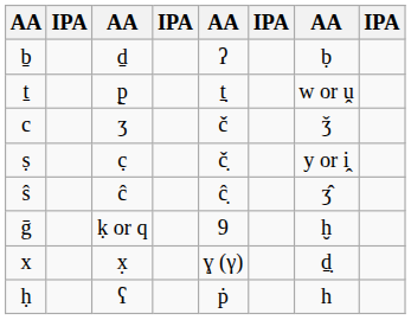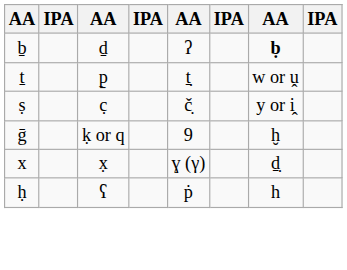 <table class=wikitable>
 <tr>
 <th>AA</th>
 <th>IPA</th>
 <th>AA</th>
 <th>IPA</th>
 <th>AA</th>
 <th>IPA</th>
 <th>AA</th>
 <th>IPA</th>
 </tr>
 <tr align=center>
 <td>ḇ</td>
 <td></td>
 <td>ḏ</td>
 <td></td>
 <td>ʔ</td>
 <td></td>
-<td>ḅ</td>
+<td><strong>ḅ</strong></td>
 <td></td>
 </tr>
 <tr align=center>
 <td>ṯ</td>
 <td></td>
 <td>p̠</td>
 <td></td>
 <td>ṯ̣</td>
 <td></td>
 <td>w or ṷ</td>
 <td></td>
 </tr>
 <tr align=center>
-<td>c</td>
-<td></td>
-<td>ʒ</td>
-<td></td>
-<td>č</td>
-<td></td>
-<td>ǯ</td>
-<td></td>
-</tr>
-<tr align=center>
 <td>ṣ</td>
 <td></td>
 <td>c̣</td>
 <td></td>
 <td>č̣</td>
 <td></td>
 <td>y or i̭</td>
-<td></td>
-</tr>
-<tr align=center>
-<td>ŝ</td>
-<td></td>
-<td>ĉ</td>
-<td></td>
-<td>ĉ̣</td>
-<td></td>
-<td>ʒ̂</td>
 <td></td>
 </tr>
 <tr align=center>
 <td>ḡ</td>
 <td></td>
 <td>ḳ or q</td>
 <td></td>
 <td>9</td>
 <td></td>
 <td>ḫ</td>
 <td></td>
 </tr>
 <tr align=center>
 <td>x</td>
 <td></td>
 <td>x̣</td>
 <td></td>
 <td>ɣ (γ)</td>
 <td></td>
 <td>ḏ̣</td>
 <td></td>
 </tr>
 <tr align=center>
 <td>ḥ</td>
 <td></td>
 <td>ʕ</td>
 <td></td>
 <td>ṗ</td>
 <td></td>
 <td>h</td>
 <td></td>
 </tr>
 </table>
